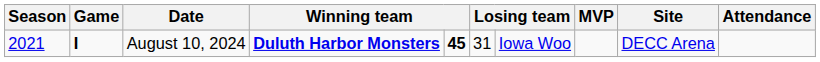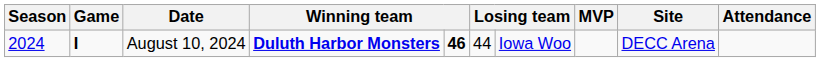 <table class="wikitable sortable">
 <tr>
 <th scope="col">Season</th>
 <th scope="col">Game</th>
 <th scope="col">Date</th>
 <th scope="col" colspan="2">Winning team</th>
 <th scope="col" colspan="2">Losing team</th>
 <th scope="col">MVP</th>
 <th scope="col">Site</th>
 <th scope="col">Attendance</th>
 </tr>
 <tr>
-<td><a href='#'>2021</a></td>
+<td><a href='#'>2024</a></td>
 <td scope="row"><strong>I</strong></td>
 <td>August 10, 2024</td>
 <td><strong><a href='#'>Duluth Harbor Monsters</a></strong></td>
-<td><strong>45</strong></td>
-<td>31</td>
+<td><strong>46</strong></td>
+<td>44</td>
 <td><a href='#'>Iowa Woo</a></td>
 <td></td>
 <td><a href='#'>DECC Arena</a></td>
 <td></td>
 </tr>
 </table>
